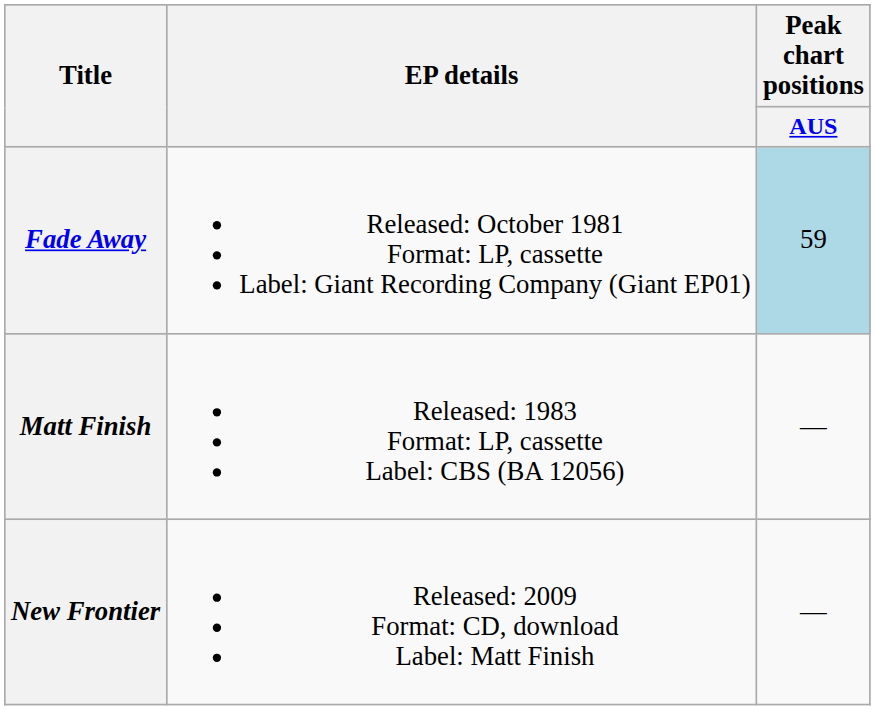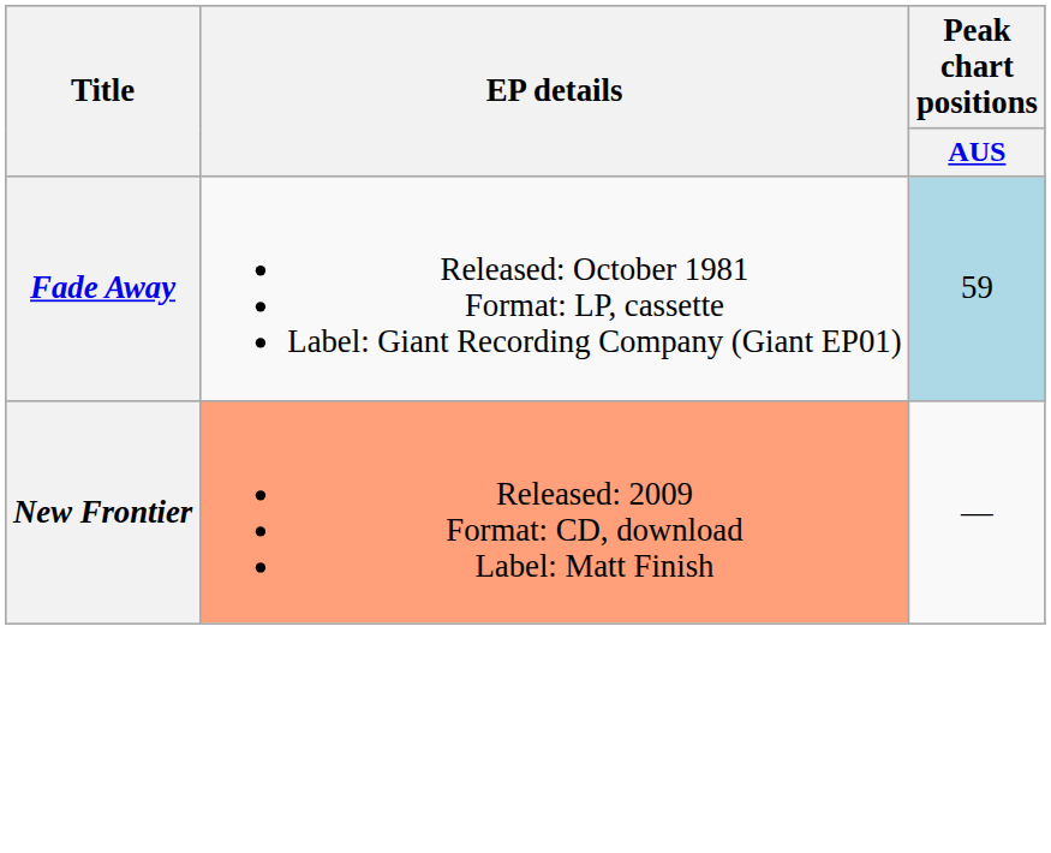 <table class="wikitable plainrowheaders" style="text-align:center">
 <tr>
 <th scope="col" rowspan="2">Title</th>
 <th scope="col" rowspan="2">EP details</th>
 <th scope="col" colspan="1">Peak chart positions</th>
 </tr>
 <tr>
 <th scope="col" style="width:3em; font-size:90%"><a href='#'>AUS</a><br></th>
 </tr>
 <tr>
 <th scope="row"><em><a href='#'>Fade Away</a></em></th>
 <td><br><ul><li>Released: October 1981</li><li>Format: LP, cassette</li><li>Label: Giant Recording Company (Giant EP01)</li></ul></td>
 <td style="background: lightblue;">59</td>
 </tr>
 <tr>
-<th scope="row"><em>Matt Finish</em></th>
-<td><br><ul><li>Released: 1983</li><li>Format: LP, cassette</li><li>Label: CBS (BA 12056)</li></ul></td>
-<td>—</td>
-</tr>
-<tr>
 <th scope="row"><em>New Frontier</em></th>
-<td><br><ul><li>Released: 2009</li><li>Format: CD, download</li><li>Label: Matt Finish</li></ul></td>
+<td style="background: lightsalmon;"><br><ul><li>Released: 2009</li><li>Format: CD, download</li><li>Label: Matt Finish</li></ul></td>
 <td>—</td>
 </tr>
 </table>
